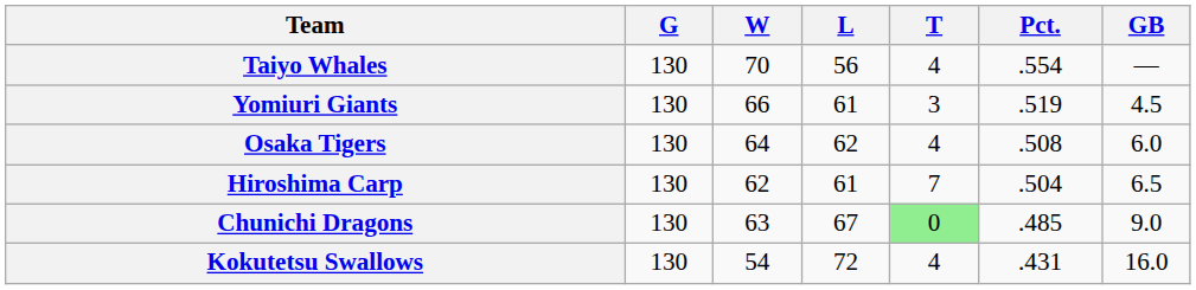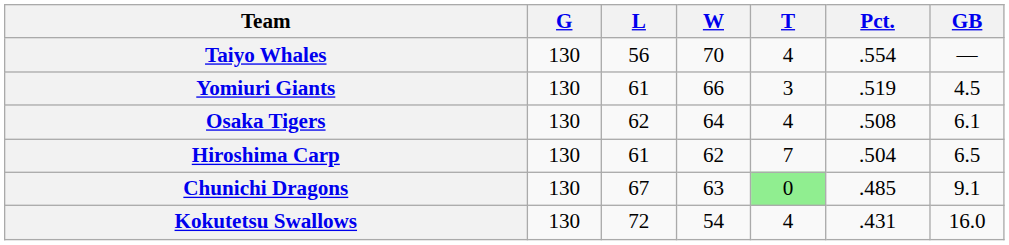 <table class="wikitable plainrowheaders" width="60%" style="text-align:center;">
 <tr>
 <th scope="col" width="35%">Team</th>
 <th scope="col" width="5%"><a href='#'>G</a></th>
+<th scope="col" width="5%"><a href='#'>L</a></th>
 <th scope="col" width="5%"><a href='#'>W</a></th>
-<th scope="col" width="5%"><a href='#'>L</a></th>
 <th scope="col" width="5%"><a href='#'>T</a></th>
 <th scope="col" width="7%"><a href='#'>Pct.</a></th>
 <th scope="col" width="5%"><a href='#'>GB</a></th>
 </tr>
 <tr>
 <th scope="row" style="text-align:center;"><a href='#'>Taiyo Whales</a></th>
 <td>130</td>
+<td>56</td>
 <td>70</td>
-<td>56</td>
 <td>4</td>
 <td>.554</td>
 <td>—</td>
 </tr>
 <tr>
 <th scope="row" style="text-align:center;"><a href='#'>Yomiuri Giants</a></th>
 <td>130</td>
+<td>61</td>
 <td>66</td>
-<td>61</td>
 <td>3</td>
 <td>.519</td>
 <td>4.5</td>
 </tr>
 <tr>
 <th scope="row" style="text-align:center;"><a href='#'>Osaka Tigers</a></th>
 <td>130</td>
+<td>62</td>
 <td>64</td>
-<td>62</td>
 <td>4</td>
 <td>.508</td>
-<td>6.0</td>
+<td>6.1</td>
 </tr>
 <tr>
 <th scope="row" style="text-align:center;"><a href='#'>Hiroshima Carp</a></th>
 <td>130</td>
+<td>61</td>
 <td>62</td>
-<td>61</td>
 <td>7</td>
 <td>.504</td>
 <td>6.5</td>
 </tr>
 <tr>
 <th scope="row" style="text-align:center;"><a href='#'>Chunichi Dragons</a></th>
 <td>130</td>
+<td>67</td>
 <td>63</td>
-<td>67</td>
 <td style="background: lightgreen;">0</td>
 <td>.485</td>
-<td>9.0</td>
+<td>9.1</td>
 </tr>
 <tr>
 <th scope="row" style="text-align:center;"><a href='#'>Kokutetsu Swallows</a></th>
 <td>130</td>
+<td>72</td>
 <td>54</td>
-<td>72</td>
 <td>4</td>
 <td>.431</td>
 <td>16.0</td>
 </tr>
 </table>
